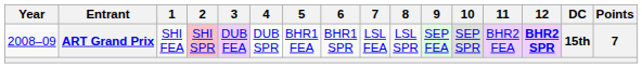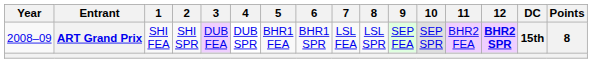 <table class="wikitable" style="text-align:center; font-size:85%">
 <tr>
 <th>Year</th>
 <th>Entrant</th>
 <th>1</th>
 <th>2</th>
 <th>3</th>
 <th>4</th>
 <th>5</th>
 <th>6</th>
 <th>7</th>
 <th>8</th>
 <th>9</th>
 <th>10</th>
 <th>11</th>
 <th>12</th>
 <th>DC</th>
 <th>Points</th>
 </tr>
 <tr>
 <td nowrap><a href='#'>2008–09</a></td>
 <th nowrap><a href='#'>ART Grand Prix</a></th>
 <td><a href='#'>SHI<br>FEA</a></td>
-<td style="background: pink;"><a href='#'>SHI<br>SPR</a></td>
+<td><a href='#'>SHI<br>SPR</a></td>
 <td style="background:#efcfff;"><a href='#'>DUB<br>FEA</a><br></td>
 <td style="background:#ffffff;"><a href='#'>DUB<br>SPR</a><br></td>
 <td><a href='#'>BHR1<br>FEA</a></td>
 <td><a href='#'>BHR1<br>SPR</a></td>
 <td><a href='#'>LSL<br>FEA</a></td>
 <td><a href='#'>LSL<br>SPR</a></td>
 <td style="background:#dfffdf;"><a href='#'>SEP<br>FEA</a><br></td>
 <td style="background:#dfdfdf;"><a href='#'>SEP<br>SPR</a><br></td>
 <td style="background:#efcfff;"><a href='#'>BHR2<br>FEA</a><br></td>
 <td style="background:#efcfff;"><strong><a href='#'>BHR2<br>SPR</a><br></strong></td>
 <th>15th</th>
-<th>7</th>
+<th>8</th>
 </tr>
 <tr>
 <th colspan="16"></th>
 </tr>
 </table>
